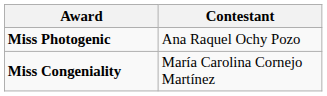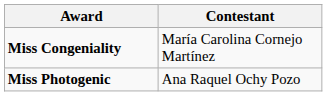 <table class="wikitable">
 <tr>
 <th width="160">Award</th>
 <th width="170">Contestant</th>
 </tr>
 <tr>
+<td><strong>Miss Congeniality</strong></td>
+<td>María Carolina Cornejo Martínez</td>
+</tr>
+<tr>
 <td><strong>Miss Photogenic</strong></td>
 <td>Ana Raquel Ochy Pozo</td>
 </tr>
-<tr>
-<td><strong>Miss Congeniality</strong></td>
-<td>María Carolina Cornejo Martínez</td>
-</tr>
 </table>
